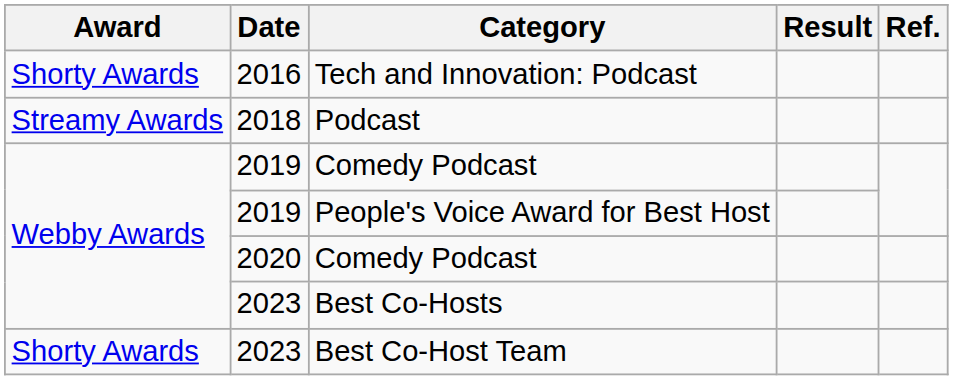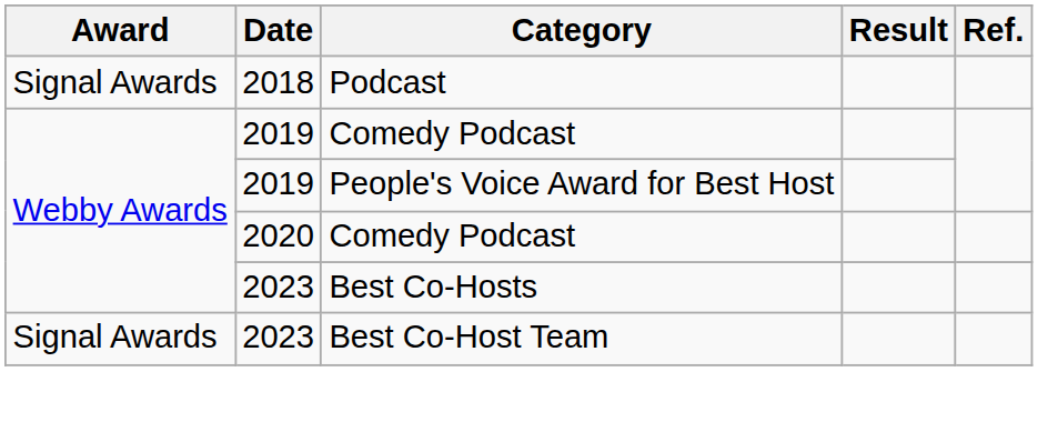 <table class="wikitable sortable">
 <tr>
 <th>Award</th>
 <th>Date</th>
 <th>Category</th>
 <th>Result</th>
 <th>Ref.</th>
 </tr>
 <tr>
-<td><a href='#'>Shorty Awards</a></td>
-<td>2016</td>
-<td>Tech and Innovation: Podcast</td>
-<td></td>
-<td></td>
-</tr>
-<tr>
-<td><a href='#'>Streamy Awards</a></td>
+<td>Signal Awards</td>
 <td>2018</td>
 <td>Podcast</td>
 <td></td>
 <td></td>
 </tr>
 <tr>
 <td rowspan="4"><a href='#'>Webby Awards</a></td>
 <td>2019</td>
 <td>Comedy Podcast</td>
 <td></td>
 <td rowspan="2"></td>
 </tr>
 <tr>
 <td>2019</td>
 <td>People's Voice Award for Best Host</td>
 <td></td>
 </tr>
 <tr>
 <td>2020</td>
 <td>Comedy Podcast</td>
 <td></td>
 <td></td>
 </tr>
 <tr>
 <td>2023</td>
 <td>Best Co-Hosts</td>
 <td></td>
 <td></td>
 </tr>
 <tr>
-<td><a href='#'>Shorty Awards</a></td>
+<td>Signal Awards</td>
 <td>2023</td>
 <td>Best Co-Host Team</td>
 <td></td>
 <td></td>
 </tr>
 </table>
